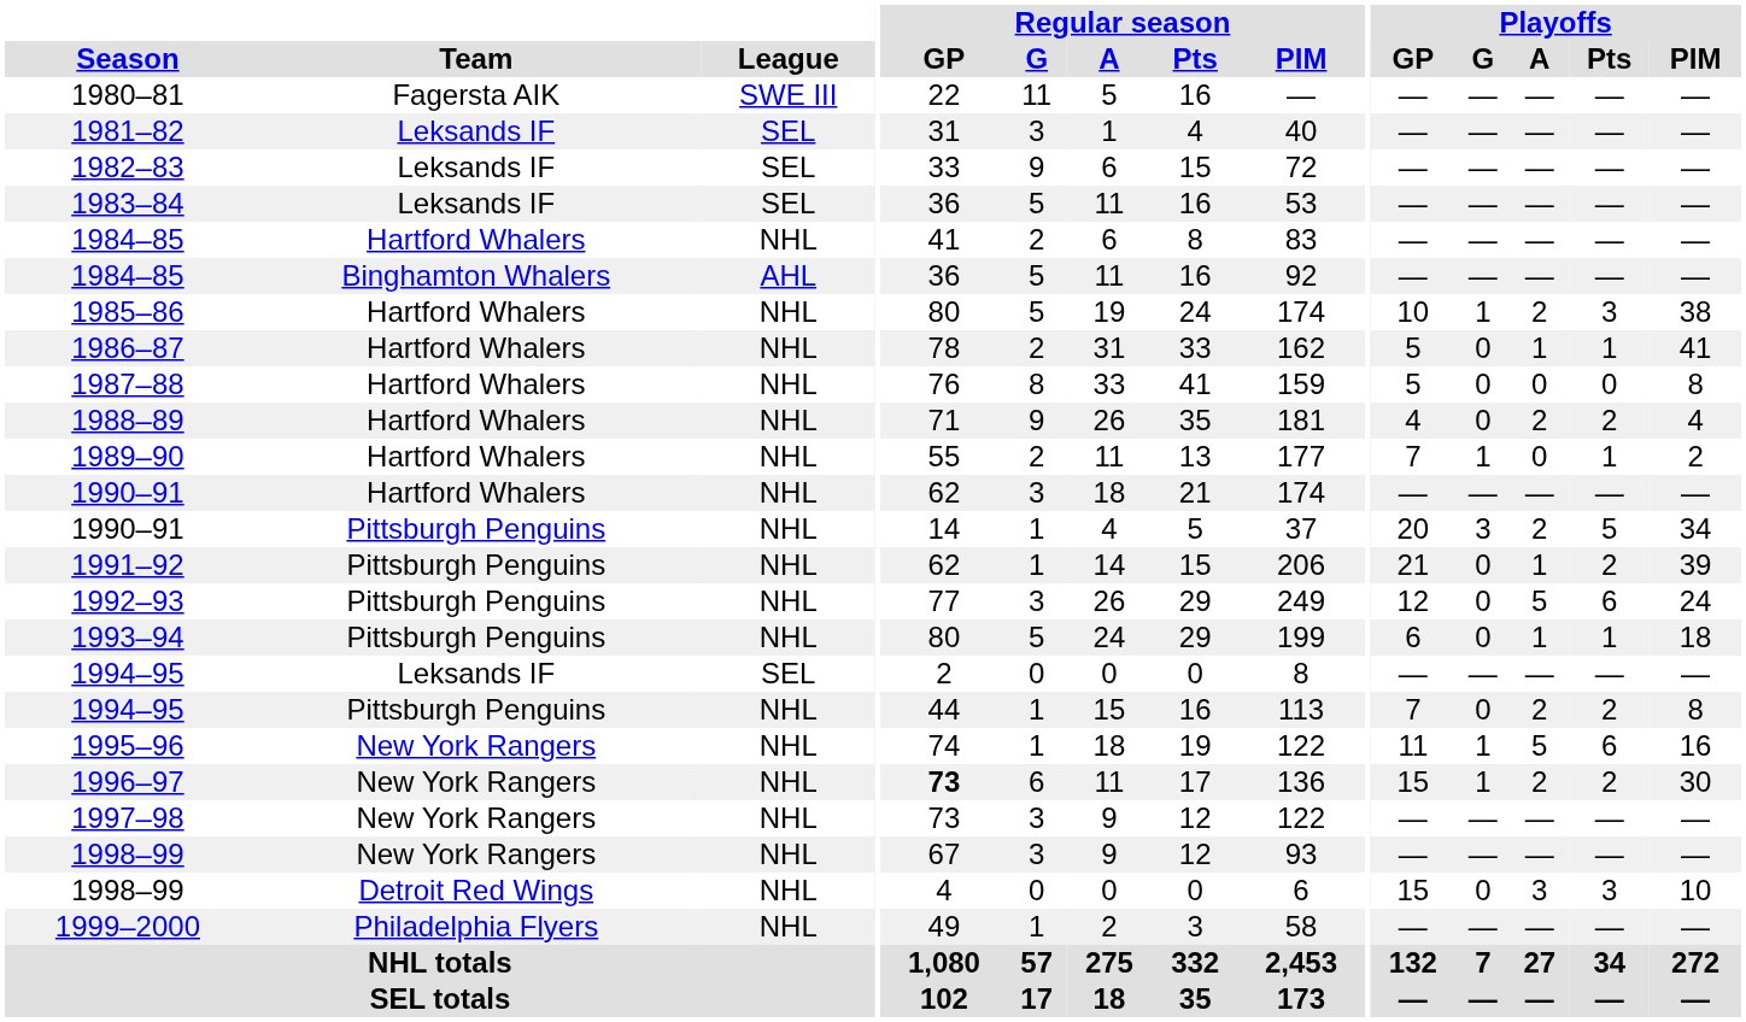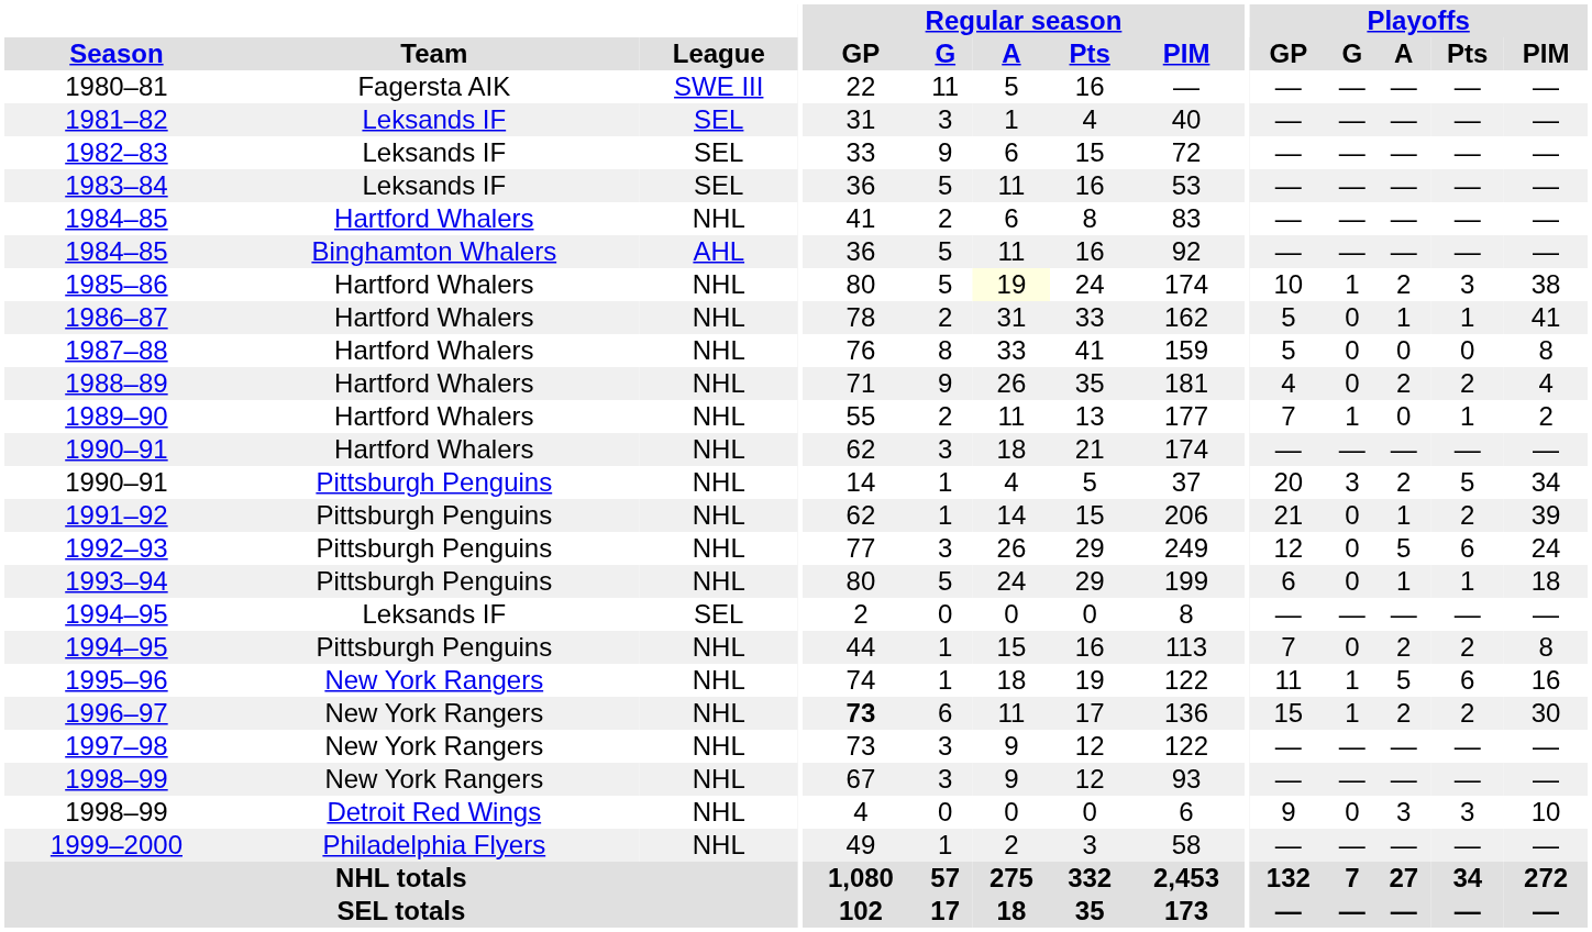 <table border="0" cellpadding="1" cellspacing="0" style="text-align:center; width:60em">
 <tr bgcolor="#e0e0e0">
 <th colspan="3" bgcolor="#ffffff"></th>
 <th rowspan="100" bgcolor="#ffffff"></th>
 <th colspan="5"><a href='#'>Regular season</a></th>
 <th rowspan="100" bgcolor="#ffffff"></th>
 <th colspan="5"><a href='#'>Playoffs</a></th>
 </tr>
 <tr bgcolor="#e0e0e0">
 <th><a href='#'>Season</a></th>
 <th>Team</th>
 <th>League</th>
 <th>GP</th>
 <th><a href='#'>G</a></th>
 <th><a href='#'>A</a></th>
 <th><a href='#'>Pts</a></th>
 <th><a href='#'>PIM</a></th>
 <th>GP</th>
 <th>G</th>
 <th>A</th>
 <th>Pts</th>
 <th>PIM</th>
 </tr>
 <tr>
 <td>1980–81</td>
 <td>Fagersta AIK</td>
 <td><a href='#'>SWE III</a></td>
 <td>22</td>
 <td>11</td>
 <td>5</td>
 <td>16</td>
 <td>—</td>
 <td>—</td>
 <td>—</td>
 <td>—</td>
 <td>—</td>
 <td>—</td>
 </tr>
 <tr bgcolor="#f0f0f0">
 <td><a href='#'>1981–82</a></td>
 <td><a href='#'>Leksands IF</a></td>
 <td><a href='#'>SEL</a></td>
 <td>31</td>
 <td>3</td>
 <td>1</td>
 <td>4</td>
 <td>40</td>
 <td>—</td>
 <td>—</td>
 <td>—</td>
 <td>—</td>
 <td>—</td>
 </tr>
 <tr>
 <td><a href='#'>1982–83</a></td>
 <td>Leksands IF</td>
 <td>SEL</td>
 <td>33</td>
 <td>9</td>
 <td>6</td>
 <td>15</td>
 <td>72</td>
 <td>—</td>
 <td>—</td>
 <td>—</td>
 <td>—</td>
 <td>—</td>
 </tr>
 <tr bgcolor="#f0f0f0">
 <td><a href='#'>1983–84</a></td>
 <td>Leksands IF</td>
 <td>SEL</td>
 <td>36</td>
 <td>5</td>
 <td>11</td>
 <td>16</td>
 <td>53</td>
 <td>—</td>
 <td>—</td>
 <td>—</td>
 <td>—</td>
 <td>—</td>
 </tr>
 <tr>
 <td><a href='#'>1984–85</a></td>
 <td><a href='#'>Hartford Whalers</a></td>
 <td>NHL</td>
 <td>41</td>
 <td>2</td>
 <td>6</td>
 <td>8</td>
 <td>83</td>
 <td>—</td>
 <td>—</td>
 <td>—</td>
 <td>—</td>
 <td>—</td>
 </tr>
 <tr bgcolor="#f0f0f0">
 <td><a href='#'>1984–85</a></td>
 <td><a href='#'>Binghamton Whalers</a></td>
 <td><a href='#'>AHL</a></td>
 <td>36</td>
 <td>5</td>
 <td>11</td>
 <td>16</td>
 <td>92</td>
 <td>—</td>
 <td>—</td>
 <td>—</td>
 <td>—</td>
 <td>—</td>
 </tr>
 <tr>
 <td><a href='#'>1985–86</a></td>
 <td>Hartford Whalers</td>
 <td>NHL</td>
 <td>80</td>
 <td>5</td>
-<td>19</td>
+<td style="background: lightyellow;">19</td>
 <td>24</td>
 <td>174</td>
 <td>10</td>
 <td>1</td>
 <td>2</td>
 <td>3</td>
 <td>38</td>
 </tr>
 <tr bgcolor="#f0f0f0">
 <td><a href='#'>1986–87</a></td>
 <td>Hartford Whalers</td>
 <td>NHL</td>
 <td>78</td>
 <td>2</td>
 <td>31</td>
 <td>33</td>
 <td>162</td>
 <td>5</td>
 <td>0</td>
 <td>1</td>
 <td>1</td>
 <td>41</td>
 </tr>
 <tr>
 <td><a href='#'>1987–88</a></td>
 <td>Hartford Whalers</td>
 <td>NHL</td>
 <td>76</td>
 <td>8</td>
 <td>33</td>
 <td>41</td>
 <td>159</td>
 <td>5</td>
 <td>0</td>
 <td>0</td>
 <td>0</td>
 <td>8</td>
 </tr>
 <tr bgcolor="#f0f0f0">
 <td><a href='#'>1988–89</a></td>
 <td>Hartford Whalers</td>
 <td>NHL</td>
 <td>71</td>
 <td>9</td>
 <td>26</td>
 <td>35</td>
 <td>181</td>
 <td>4</td>
 <td>0</td>
 <td>2</td>
 <td>2</td>
 <td>4</td>
 </tr>
 <tr>
 <td><a href='#'>1989–90</a></td>
 <td>Hartford Whalers</td>
 <td>NHL</td>
 <td>55</td>
 <td>2</td>
 <td>11</td>
 <td>13</td>
 <td>177</td>
 <td>7</td>
 <td>1</td>
 <td>0</td>
 <td>1</td>
 <td>2</td>
 </tr>
 <tr bgcolor="#f0f0f0">
 <td><a href='#'>1990–91</a></td>
 <td>Hartford Whalers</td>
 <td>NHL</td>
 <td>62</td>
 <td>3</td>
 <td>18</td>
 <td>21</td>
 <td>174</td>
 <td>—</td>
 <td>—</td>
 <td>—</td>
 <td>—</td>
 <td>—</td>
 </tr>
 <tr>
 <td>1990–91</td>
 <td><a href='#'>Pittsburgh Penguins</a></td>
 <td>NHL</td>
 <td>14</td>
 <td>1</td>
 <td>4</td>
 <td>5</td>
 <td>37</td>
 <td>20</td>
 <td>3</td>
 <td>2</td>
 <td>5</td>
 <td>34</td>
 </tr>
 <tr bgcolor="#f0f0f0">
 <td><a href='#'>1991–92</a></td>
 <td>Pittsburgh Penguins</td>
 <td>NHL</td>
 <td>62</td>
 <td>1</td>
 <td>14</td>
 <td>15</td>
 <td>206</td>
 <td>21</td>
 <td>0</td>
 <td>1</td>
 <td>2</td>
 <td>39</td>
 </tr>
 <tr>
 <td><a href='#'>1992–93</a></td>
 <td>Pittsburgh Penguins</td>
 <td>NHL</td>
 <td>77</td>
 <td>3</td>
 <td>26</td>
 <td>29</td>
 <td>249</td>
 <td>12</td>
 <td>0</td>
 <td>5</td>
 <td>6</td>
 <td>24</td>
 </tr>
 <tr bgcolor="#f0f0f0">
 <td><a href='#'>1993–94</a></td>
 <td>Pittsburgh Penguins</td>
 <td>NHL</td>
 <td>80</td>
 <td>5</td>
 <td>24</td>
 <td>29</td>
 <td>199</td>
 <td>6</td>
 <td>0</td>
 <td>1</td>
 <td>1</td>
 <td>18</td>
 </tr>
 <tr>
 <td><a href='#'>1994–95</a></td>
 <td>Leksands IF</td>
 <td>SEL</td>
 <td>2</td>
 <td>0</td>
 <td>0</td>
 <td>0</td>
 <td>8</td>
 <td>—</td>
 <td>—</td>
 <td>—</td>
 <td>—</td>
 <td>—</td>
 </tr>
 <tr bgcolor="#f0f0f0">
 <td><a href='#'>1994–95</a></td>
 <td>Pittsburgh Penguins</td>
 <td>NHL</td>
 <td>44</td>
 <td>1</td>
 <td>15</td>
 <td>16</td>
 <td>113</td>
 <td>7</td>
 <td>0</td>
 <td>2</td>
 <td>2</td>
 <td>8</td>
 </tr>
 <tr>
 <td><a href='#'>1995–96</a></td>
 <td><a href='#'>New York Rangers</a></td>
 <td>NHL</td>
 <td>74</td>
 <td>1</td>
 <td>18</td>
 <td>19</td>
 <td>122</td>
 <td>11</td>
 <td>1</td>
 <td>5</td>
 <td>6</td>
 <td>16</td>
 </tr>
 <tr bgcolor="#f0f0f0">
 <td><a href='#'>1996–97</a></td>
 <td>New York Rangers</td>
 <td>NHL</td>
 <td><strong>73</strong></td>
 <td>6</td>
 <td>11</td>
 <td>17</td>
 <td>136</td>
 <td>15</td>
 <td>1</td>
 <td>2</td>
 <td>2</td>
 <td>30</td>
 </tr>
 <tr>
 <td><a href='#'>1997–98</a></td>
 <td>New York Rangers</td>
 <td>NHL</td>
 <td>73</td>
 <td>3</td>
 <td>9</td>
 <td>12</td>
 <td>122</td>
 <td>—</td>
 <td>—</td>
 <td>—</td>
 <td>—</td>
 <td>—</td>
 </tr>
 <tr bgcolor="#f0f0f0">
 <td><a href='#'>1998–99</a></td>
 <td>New York Rangers</td>
 <td>NHL</td>
 <td>67</td>
 <td>3</td>
 <td>9</td>
 <td>12</td>
 <td>93</td>
 <td>—</td>
 <td>—</td>
 <td>—</td>
 <td>—</td>
 <td>—</td>
 </tr>
 <tr>
 <td>1998–99</td>
 <td><a href='#'>Detroit Red Wings</a></td>
 <td>NHL</td>
 <td>4</td>
 <td>0</td>
 <td>0</td>
 <td>0</td>
 <td>6</td>
-<td>15</td>
+<td>9</td>
 <td>0</td>
 <td>3</td>
 <td>3</td>
 <td>10</td>
 </tr>
 <tr bgcolor="#f0f0f0">
 <td><a href='#'>1999–2000</a></td>
 <td><a href='#'>Philadelphia Flyers</a></td>
 <td>NHL</td>
 <td>49</td>
 <td>1</td>
 <td>2</td>
 <td>3</td>
 <td>58</td>
 <td>—</td>
 <td>—</td>
 <td>—</td>
 <td>—</td>
 <td>—</td>
 </tr>
 <tr bgcolor="#e0e0e0">
 <th colspan="3">NHL totals</th>
 <th>1,080</th>
 <th>57</th>
 <th>275</th>
 <th>332</th>
 <th>2,453</th>
 <th>132</th>
 <th>7</th>
 <th>27</th>
 <th>34</th>
 <th>272</th>
 </tr>
 <tr bgcolor="#e0e0e0">
 <th colspan="3">SEL totals</th>
 <th>102</th>
 <th>17</th>
 <th>18</th>
 <th>35</th>
 <th>173</th>
 <th>—</th>
 <th>—</th>
 <th>—</th>
 <th>—</th>
 <th>—</th>
 </tr>
 </table>
